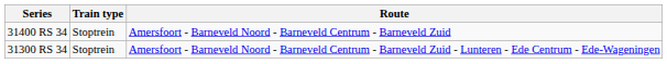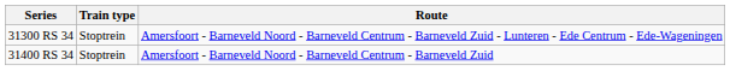 <table class="wikitable vatop">
 <tr>
 <th>Series</th>
 <th>Train type</th>
 <th>Route</th>
 </tr>
 <tr>
+<td>31300 RS 34</td>
+<td>Stoptrein</td>
+<td><a href='#'>Amersfoort</a> - <a href='#'>Barneveld Noord</a> - <a href='#'>Barneveld Centrum</a> - <a href='#'>Barneveld Zuid</a> - <a href='#'>Lunteren</a> - <a href='#'>Ede Centrum</a> - <a href='#'>Ede-Wageningen</a></td>
+</tr>
+<tr>
 <td>31400 RS 34</td>
 <td>Stoptrein</td>
 <td><a href='#'>Amersfoort</a> - <a href='#'>Barneveld Noord</a> - <a href='#'>Barneveld Centrum</a> - <a href='#'>Barneveld Zuid</a></td>
 </tr>
-<tr>
-<td>31300 RS 34</td>
-<td>Stoptrein</td>
-<td><a href='#'>Amersfoort</a> - <a href='#'>Barneveld Noord</a> - <a href='#'>Barneveld Centrum</a> - <a href='#'>Barneveld Zuid</a> - <a href='#'>Lunteren</a> - <a href='#'>Ede Centrum</a> - <a href='#'>Ede-Wageningen</a></td>
-</tr>
 </table>
